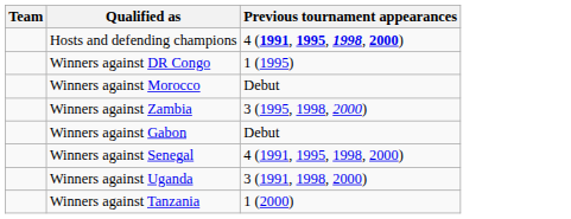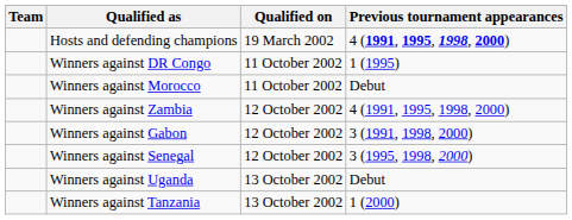 <table class="wikitable sortable">
 <tr>
 <th>Team</th>
 <th>Qualified as</th>
+<th>Qualified on</th>
 <th data-sort-type="number">Previous tournament appearances</th>
 </tr>
 <tr>
 <td></td>
 <td>Hosts and defending champions</td>
+<td>19 March 2002</td>
 <td>4 (<strong><a href='#'>1991</a></strong>, <strong><a href='#'>1995</a></strong>, <strong><em><a href='#'>1998</a></em></strong>, <strong><a href='#'>2000</a></strong>)</td>
 </tr>
 <tr>
 <td></td>
 <td>Winners against <a href='#'>DR Congo</a></td>
+<td>11 October 2002</td>
 <td>1 (<a href='#'>1995</a>)</td>
 </tr>
 <tr>
 <td></td>
 <td>Winners against <a href='#'>Morocco</a></td>
+<td>11 October 2002</td>
 <td>Debut</td>
 </tr>
 <tr>
 <td></td>
 <td>Winners against <a href='#'>Zambia</a></td>
+<td>12 October 2002</td>
+<td>4 (<a href='#'>1991</a>, <a href='#'>1995</a>, <a href='#'>1998</a>, <a href='#'>2000</a>)</td>
+</tr>
+<tr>
+<td></td>
+<td>Winners against <a href='#'>Gabon</a></td>
+<td>12 October 2002</td>
+<td>3 (<a href='#'>1991</a>, <a href='#'>1998</a>, <a href='#'>2000</a>)</td>
+</tr>
+<tr>
+<td></td>
+<td>Winners against <a href='#'>Senegal</a></td>
+<td>12 October 2002</td>
 <td>3 (<a href='#'>1995</a>, <a href='#'>1998</a>, <em><a href='#'>2000</a></em>)</td>
 </tr>
 <tr>
 <td></td>
-<td>Winners against <a href='#'>Gabon</a></td>
+<td>Winners against <a href='#'>Uganda</a></td>
+<td>13 October 2002</td>
 <td>Debut</td>
 </tr>
 <tr>
 <td></td>
-<td>Winners against <a href='#'>Senegal</a></td>
-<td>4 (<a href='#'>1991</a>, <a href='#'>1995</a>, <a href='#'>1998</a>, <a href='#'>2000</a>)</td>
-</tr>
-<tr>
-<td></td>
-<td>Winners against <a href='#'>Uganda</a></td>
-<td>3 (<a href='#'>1991</a>, <a href='#'>1998</a>, <a href='#'>2000</a>)</td>
-</tr>
-<tr>
-<td></td>
 <td>Winners against <a href='#'>Tanzania</a></td>
+<td>13 October 2002</td>
 <td>1 (<a href='#'>2000</a>)</td>
 </tr>
 </table>
